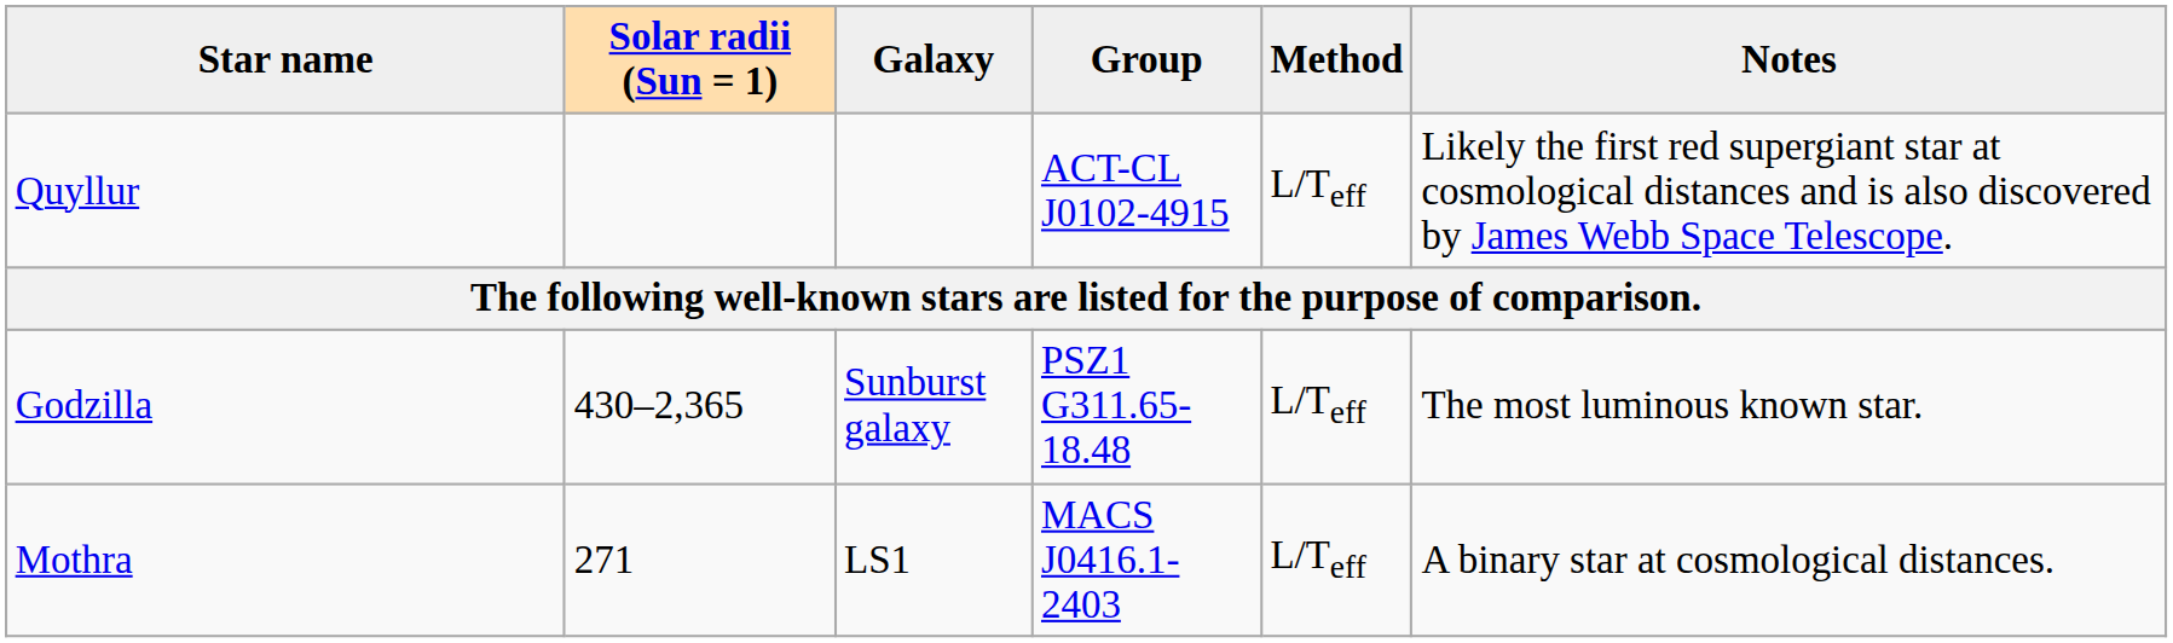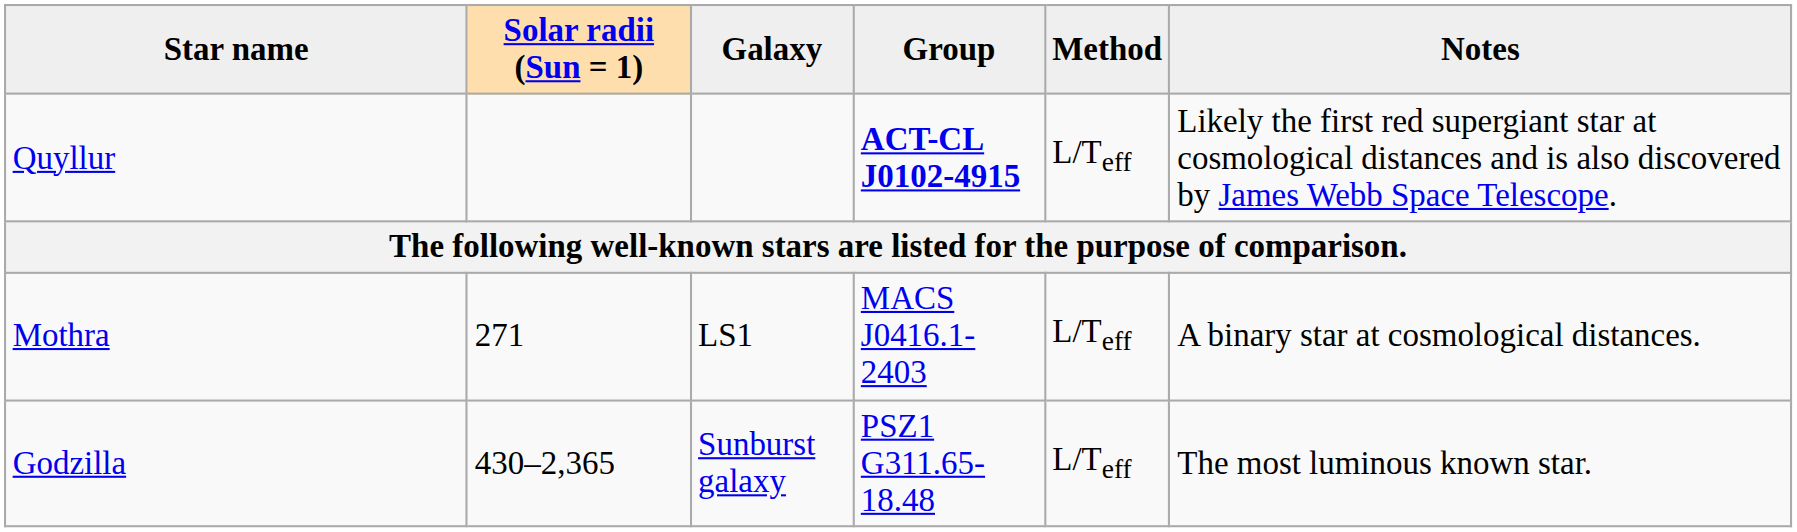 <table class="wikitable sortable">
 <tr>
 <th style="background:#efefef; white-space:nobr" width="217px">Star name</th>
 <th style="background:#ffdead;" width="101px"><a href='#'>Solar radii</a><br>(<a href='#'>Sun</a> = 1)</th>
 <th style="background:#efefef">Galaxy</th>
 <th style="background:#efefef">Group</th>
 <th style="background:#efefef">Method</th>
 <th style="background:#efefef">Notes</th>
 </tr>
 <tr>
 <td><a href='#'>Quyllur</a></td>
 <td></td>
 <td></td>
-<td><a href='#'>ACT-CL J0102-4915</a></td>
+<td><strong><a href='#'>ACT-CL J0102-4915</a></strong></td>
 <td>L/T<sub>eff</sub></td>
 <td>Likely the first red supergiant star at cosmological distances and is also discovered by <a href='#'>James Webb Space Telescope</a>.</td>
 </tr>
 <tr>
 <th colspan="6">The following well-known stars are listed for the purpose of comparison.</th>
+</tr>
+<tr>
+<td><a href='#'>Mothra</a></td>
+<td>271</td>
+<td>LS1</td>
+<td><a href='#'>MACS J0416.1-2403</a></td>
+<td>L/T<sub>eff</sub></td>
+<td>A binary star at cosmological distances.</td>
 </tr>
 <tr>
 <td><a href='#'>Godzilla</a></td>
 <td>430–2,365</td>
 <td><a href='#'>Sunburst galaxy</a></td>
 <td><a href='#'>PSZ1 G311.65-18.48</a></td>
 <td>L/T<sub>eff</sub></td>
 <td>The most luminous known star.</td>
 </tr>
-<tr>
-<td><a href='#'>Mothra</a></td>
-<td>271</td>
-<td>LS1</td>
-<td><a href='#'>MACS J0416.1-2403</a></td>
-<td>L/T<sub>eff</sub></td>
-<td>A binary star at cosmological distances.</td>
-</tr>
 </table>
